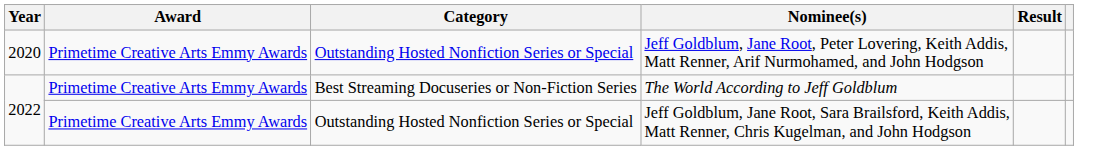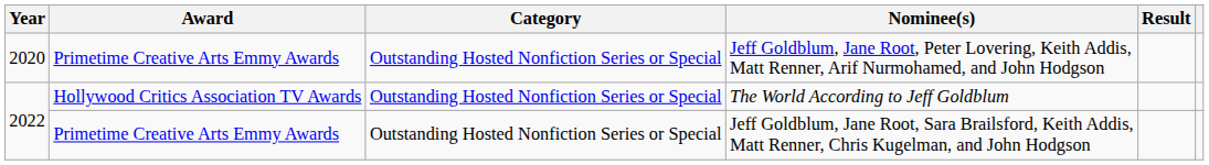 <table class="wikitable sortable">
 <tr>
 <th>Year</th>
 <th>Award</th>
 <th>Category</th>
 <th>Nominee(s)</th>
 <th>Result</th>
 <th></th>
 </tr>
 <tr>
 <td align="center">2020</td>
 <td><a href='#'>Primetime Creative Arts Emmy Awards</a></td>
 <td><a href='#'>Outstanding Hosted Nonfiction Series or Special</a></td>
 <td><a href='#'>Jeff Goldblum</a>, <a href='#'>Jane Root</a>, Peter Lovering, Keith Addis, <br> Matt Renner, Arif Nurmohamed, and John Hodgson</td>
 <td></td>
 <td align="center"></td>
 </tr>
 <tr>
 <td rowspan="2" align="center">2022</td>
-<td><a href='#'>Primetime Creative Arts Emmy Awards</a></td>
-<td>Best Streaming Docuseries or Non-Fiction Series</td>
+<td><a href='#'>Hollywood Critics Association TV Awards</a></td>
+<td><a href='#'>Outstanding Hosted Nonfiction Series or Special</a></td>
 <td><em>The World According to Jeff Goldblum</em></td>
 <td></td>
 <td style="text-align:center;"></td>
 </tr>
 <tr>
 <td><a href='#'>Primetime Creative Arts Emmy Awards</a></td>
 <td>Outstanding Hosted Nonfiction Series or Special</td>
 <td>Jeff Goldblum, Jane Root, Sara Brailsford, Keith Addis, <br> Matt Renner, Chris Kugelman, and John Hodgson</td>
 <td></td>
 <td style="text-align:center;"></td>
 </tr>
 </table>
